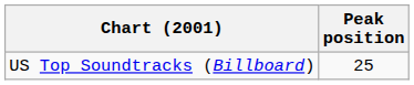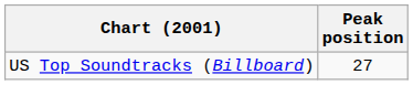 <table class="wikitable">
 <tr>
 <th>Chart (2001)</th>
 <th>Peak<br>position</th>
 </tr>
 <tr>
 <td>US <a href='#'>Top Soundtracks</a> (<em><a href='#'>Billboard</a></em>)</td>
-<td align="center">25</td>
+<td align="center">27</td>
 </tr>
 </table>
